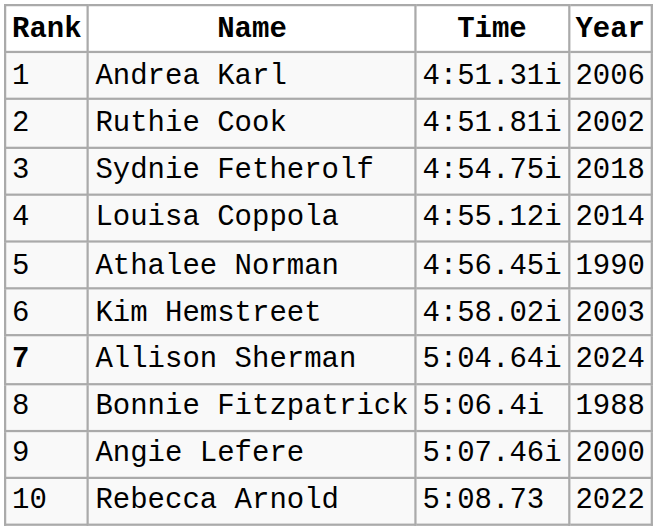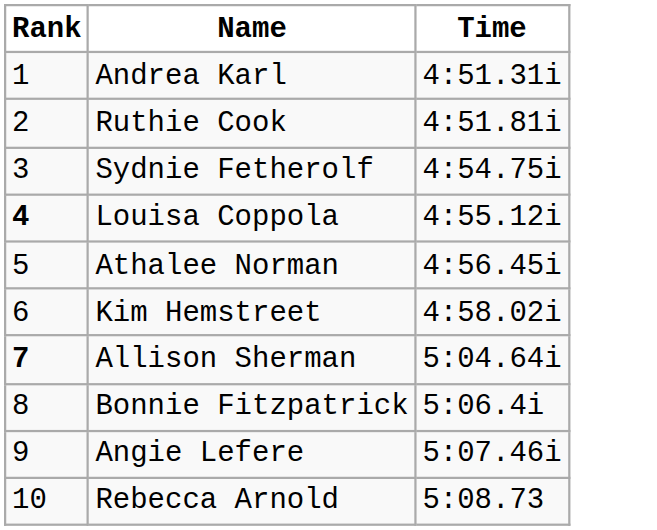 <table class="wikitable">
 <tr>
 <th style="background:white">Rank</th>
 <th style="background:white">Name</th>
 <th style="background:white">Time</th>
-<th style="background:white">Year</th>
 </tr>
 <tr>
 <td>1</td>
 <td>Andrea Karl</td>
 <td>4:51.31i</td>
-<td>2006</td>
 </tr>
 <tr>
 <td>2</td>
 <td>Ruthie Cook</td>
 <td>4:51.81i</td>
-<td>2002</td>
 </tr>
 <tr>
 <td>3</td>
 <td>Sydnie Fetherolf</td>
 <td>4:54.75i</td>
-<td>2018</td>
 </tr>
 <tr>
-<td>4</td>
+<td><strong>4</strong></td>
 <td>Louisa Coppola</td>
 <td>4:55.12i</td>
-<td>2014</td>
 </tr>
 <tr>
 <td>5</td>
 <td>Athalee Norman</td>
 <td>4:56.45i</td>
-<td>1990</td>
 </tr>
 <tr>
 <td>6</td>
 <td>Kim Hemstreet</td>
 <td>4:58.02i</td>
-<td>2003</td>
 </tr>
 <tr>
 <td><strong>7</strong></td>
 <td>Allison Sherman</td>
 <td>5:04.64i</td>
-<td>2024</td>
 </tr>
 <tr>
 <td>8</td>
 <td>Bonnie Fitzpatrick</td>
 <td>5:06.4i</td>
-<td>1988</td>
 </tr>
 <tr>
 <td>9</td>
 <td>Angie Lefere</td>
 <td>5:07.46i</td>
-<td>2000</td>
 </tr>
 <tr>
 <td>10</td>
 <td>Rebecca Arnold</td>
 <td>5:08.73</td>
-<td>2022</td>
 </tr>
 </table>
